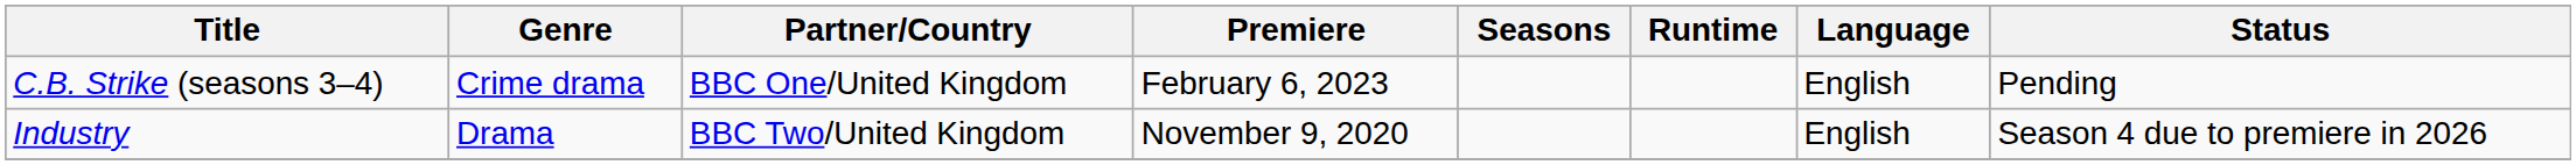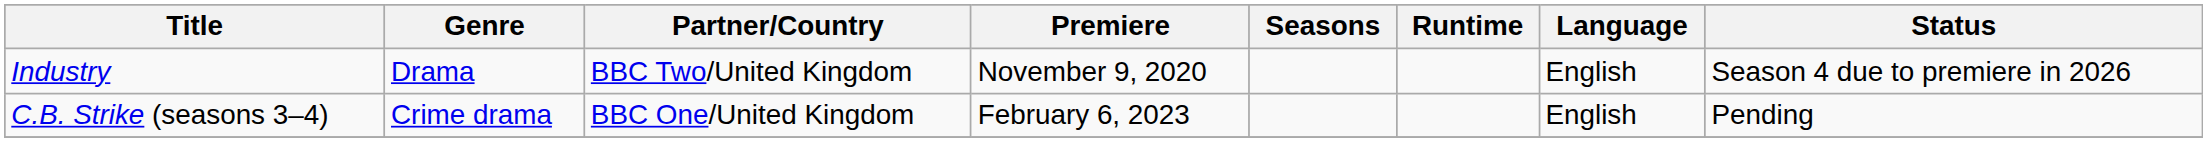 <table class="wikitable sortable" style="width:100%;">
 <tr>
 <th>Title</th>
 <th>Genre</th>
 <th>Partner/Country</th>
 <th>Premiere</th>
 <th>Seasons</th>
 <th>Runtime</th>
 <th>Language</th>
 <th>Status</th>
 </tr>
 <tr>
+<td><em><a href='#'>Industry</a></em></td>
+<td><a href='#'>Drama</a></td>
+<td><a href='#'>BBC Two</a>/United Kingdom</td>
+<td>November 9, 2020</td>
+<td></td>
+<td></td>
+<td>English</td>
+<td>Season 4 due to premiere in 2026</td>
+</tr>
+<tr>
 <td><em><a href='#'>C.B. Strike</a></em> (seasons 3–4)</td>
 <td><a href='#'>Crime drama</a></td>
 <td><a href='#'>BBC One</a>/United Kingdom</td>
 <td>February 6, 2023</td>
 <td></td>
 <td></td>
 <td>English</td>
 <td>Pending</td>
 </tr>
 <tr>
-<td><em><a href='#'>Industry</a></em></td>
-<td><a href='#'>Drama</a></td>
-<td><a href='#'>BBC Two</a>/United Kingdom</td>
-<td>November 9, 2020</td>
-<td></td>
-<td></td>
-<td>English</td>
-<td>Season 4 due to premiere in 2026</td>
-</tr>
-<tr>
 </tr>
 </table>
